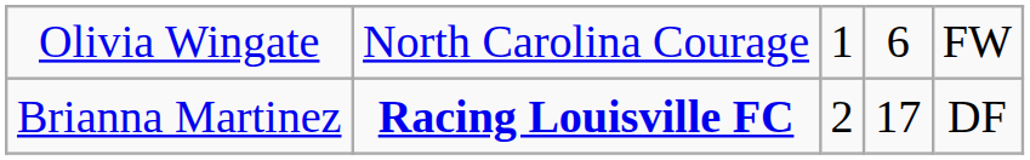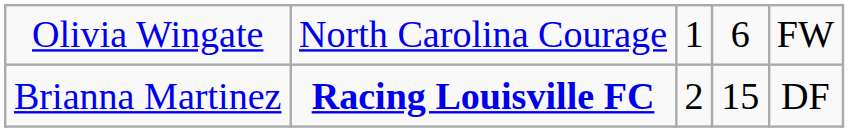 <table class="wikitable" style="text-align:center;">
 <tr>
 <td><a href='#'>Olivia Wingate</a></td>
 <td><a href='#'>North Carolina Courage</a></td>
 <td>1</td>
 <td>6</td>
 <td>FW</td>
 </tr>
 <tr>
 <td><a href='#'>Brianna Martinez</a></td>
 <td><strong><a href='#'>Racing Louisville FC</a></strong></td>
 <td>2</td>
-<td>17</td>
+<td>15</td>
 <td>DF</td>
 </tr>
 </table>
